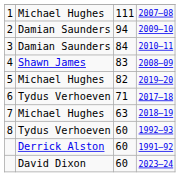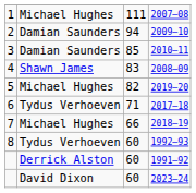 <table class="wikitable">
 <tr>
 </tr>
 <tr>
 <td>1</td>
 <td>Michael Hughes</td>
 <td>111</td>
 <td style="font-size:80%;"><a href='#'>2007–08</a></td>
 </tr>
 <tr>
 <td>2</td>
 <td>Damian Saunders</td>
 <td>94</td>
 <td style="font-size:80%;"><a href='#'>2009–10</a></td>
 </tr>
 <tr>
 <td>3</td>
 <td>Damian Saunders</td>
-<td>84</td>
+<td>85</td>
 <td style="font-size:80%;"><a href='#'>2010–11</a></td>
 </tr>
 <tr>
 <td>4</td>
 <td><a href='#'>Shawn James</a></td>
 <td>83</td>
 <td style="font-size:80%;"><a href='#'>2008–09</a></td>
 </tr>
 <tr>
 <td>5</td>
 <td>Michael Hughes</td>
 <td>82</td>
 <td style="font-size:80%;"><a href='#'>2019–20</a></td>
 </tr>
 <tr>
 <td>6</td>
 <td>Tydus Verhoeven</td>
 <td>71</td>
 <td style="font-size:80%;"><a href='#'>2017–18</a></td>
 </tr>
 <tr>
 <td>7</td>
 <td>Michael Hughes</td>
-<td>63</td>
+<td>66</td>
 <td style="font-size:80%;"><a href='#'>2018–19</a></td>
 </tr>
 <tr>
 <td>8</td>
 <td>Tydus Verhoeven</td>
 <td>60</td>
 <td style="font-size:80%;"><a href='#'>1992–93</a></td>
 </tr>
 <tr>
 <td></td>
 <td><a href='#'>Derrick Alston</a></td>
 <td>60</td>
 <td style="font-size:80%;"><a href='#'>1991–92</a></td>
 </tr>
 <tr>
 <td></td>
 <td>David Dixon</td>
 <td>60</td>
 <td style="font-size:80%;"><a href='#'>2023–24</a></td>
 </tr>
 </table>
